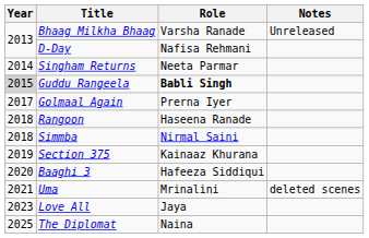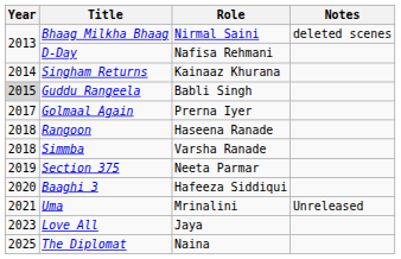 <table class="wikitable plainrowheaders sortable">
 <tr>
 <th scope="col">Year</th>
 <th scope="col">Title</th>
 <th scope="col">Role</th>
 <th scope="col">Notes</th>
 </tr>
 <tr>
 <td rowspan="2">2013</td>
 <td><em><a href='#'>Bhaag Milkha Bhaag</a></em></td>
-<td>Varsha Ranade</td>
-<td>Unreleased</td>
+<td><a href='#'>Nirmal Saini</a></td>
+<td>deleted scenes</td>
 </tr>
 <tr>
 <td><em><a href='#'>D-Day</a></em></td>
 <td>Nafisa Rehmani</td>
 <td></td>
 </tr>
 <tr>
 <td>2014</td>
 <td><em><a href='#'>Singham Returns</a></em></td>
-<td>Neeta Parmar</td>
+<td>Kainaaz Khurana</td>
 <td></td>
 </tr>
 <tr>
 <td style="background: lightgrey;">2015</td>
 <td><em><a href='#'>Guddu Rangeela</a></em></td>
-<td><strong>Babli Singh</strong></td>
+<td>Babli Singh</td>
 <td></td>
 </tr>
 <tr>
 <td>2017</td>
 <td><em><a href='#'>Golmaal Again</a></em></td>
 <td>Prerna Iyer</td>
 <td></td>
 </tr>
 <tr>
 <td>2018</td>
 <td><em><a href='#'>Rangoon</a></em></td>
 <td>Haseena Ranade</td>
 <td></td>
 </tr>
 <tr>
 <td>2018</td>
 <td><em><a href='#'>Simmba</a></em></td>
-<td><a href='#'>Nirmal Saini</a></td>
+<td>Varsha Ranade</td>
 <td></td>
 </tr>
 <tr>
 <td>2019</td>
 <td><em><a href='#'>Section 375</a></em></td>
-<td>Kainaaz Khurana</td>
+<td>Neeta Parmar</td>
 <td></td>
 </tr>
 <tr>
 <td>2020</td>
 <td><em><a href='#'>Baaghi 3</a></em></td>
 <td>Hafeeza Siddiqui</td>
 <td></td>
 </tr>
 <tr>
 <td>2021</td>
 <td><em><a href='#'>Uma</a></em></td>
 <td>Mrinalini</td>
-<td>deleted scenes</td>
+<td>Unreleased</td>
 </tr>
 <tr>
 <td>2023</td>
 <td><em><a href='#'>Love All</a></em></td>
 <td>Jaya</td>
 <td></td>
 </tr>
 <tr>
 <td>2025</td>
 <td><em><a href='#'>The Diplomat</a></em></td>
 <td>Naina</td>
 <td></td>
 </tr>
 </table>
